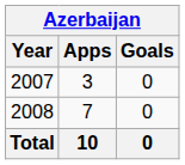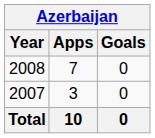 <table class="wikitable" style="text-align:center">
 <tr>
 <th colspan=3><a href='#'>Azerbaijan</a></th>
 </tr>
 <tr>
 <th>Year</th>
 <th>Apps</th>
 <th>Goals</th>
 </tr>
 <tr>
-<td>2007</td>
-<td>3</td>
+<td>2008</td>
+<td>7</td>
 <td>0</td>
 </tr>
 <tr>
-<td>2008</td>
-<td>7</td>
+<td>2007</td>
+<td>3</td>
 <td>0</td>
 </tr>
 <tr>
 <th>Total</th>
 <th>10</th>
 <th>0</th>
 </tr>
 </table>
